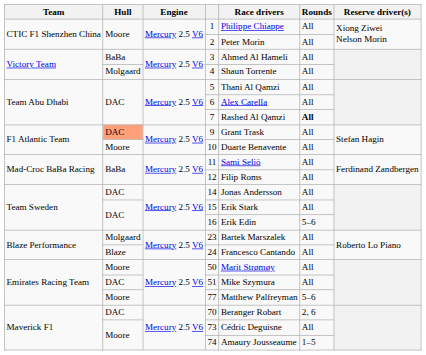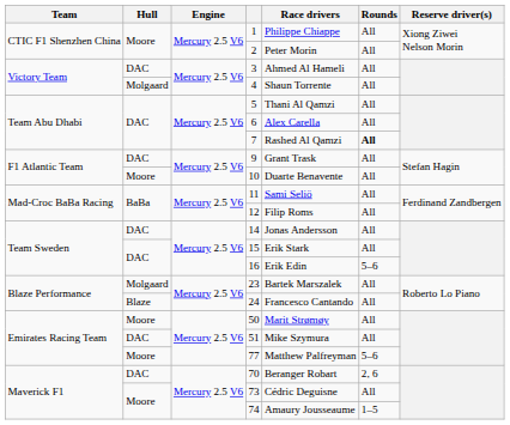 <table class="wikitable" style="font-size: 85%;">
 <tr>
 <th>Team</th>
 <th>Hull</th>
 <th>Engine</th>
 <th></th>
 <th>Race drivers</th>
 <th>Rounds</th>
 <th>Reserve driver(s)</th>
 </tr>
 <tr>
 <td rowspan=2> CTIC F1 Shenzhen China</td>
 <td rowspan=2>Moore</td>
 <td rowspan=2><a href='#'>Mercury</a> 2.5 <a href='#'>V6</a></td>
 <td align=center>1</td>
 <td> <a href='#'>Philippe Chiappe</a></td>
 <td>All</td>
 <td rowspan=2> Xiong Ziwei<br> Nelson Morin</td>
 </tr>
 <tr>
 <td align=center>2</td>
 <td> Peter Morin</td>
 <td>All</td>
 </tr>
 <tr>
 <td rowspan=2> <a href='#'>Victory Team</a></td>
-<td>BaBa</td>
+<td>DAC</td>
 <td rowspan=2><a href='#'>Mercury</a> 2.5 <a href='#'>V6</a></td>
 <td align=center>3</td>
 <td> Ahmed Al Hameli</td>
 <td>All</td>
 <th rowspan=2></th>
 </tr>
 <tr>
 <td>Molgaard</td>
 <td align=center>4</td>
 <td> Shaun Torrente</td>
 <td>All</td>
 </tr>
 <tr>
 <td rowspan=3> Team Abu Dhabi</td>
 <td rowspan=3>DAC</td>
 <td rowspan=3><a href='#'>Mercury</a> 2.5 <a href='#'>V6</a></td>
 <td align=center>5</td>
 <td> Thani Al Qamzi</td>
 <td>All</td>
 <th rowspan=3></th>
 </tr>
 <tr>
 <td align=center>6</td>
 <td> <a href='#'>Alex Carella</a></td>
 <td>All</td>
 </tr>
 <tr>
 <td align=center>7</td>
 <td> Rashed Al Qamzi</td>
 <td><strong>All</strong></td>
 </tr>
 <tr>
 <td rowspan=2> F1 Atlantic Team</td>
-<td style="background: lightsalmon;">DAC</td>
+<td>DAC</td>
 <td rowspan=2><a href='#'>Mercury</a> 2.5 <a href='#'>V6</a></td>
 <td align=center>9</td>
 <td> Grant Trask</td>
 <td>All</td>
 <td rowspan=2> Stefan Hagin</td>
 </tr>
 <tr>
 <td>Moore</td>
 <td align=center>10</td>
 <td> Duarte Benavente</td>
 <td>All</td>
 </tr>
 <tr>
 <td rowspan=2> Mad-Croc BaBa Racing</td>
 <td rowspan=2>BaBa</td>
 <td rowspan=2><a href='#'>Mercury</a> 2.5 <a href='#'>V6</a></td>
 <td align=center>11</td>
 <td> <a href='#'>Sami Seliö</a></td>
 <td>All</td>
 <td rowspan=2> Ferdinand Zandbergen</td>
 </tr>
 <tr>
 <td align=center>12</td>
 <td> Filip Roms</td>
 <td>All</td>
 </tr>
 <tr>
 <td rowspan=3> Team Sweden</td>
 <td>DAC</td>
 <td rowspan=3><a href='#'>Mercury</a> 2.5 <a href='#'>V6</a></td>
 <td align=center>14</td>
 <td> Jonas Andersson</td>
 <td>All</td>
 <th rowspan=3></th>
 </tr>
 <tr>
 <td rowspan=2>DAC</td>
 <td align=center>15</td>
 <td> Erik Stark</td>
 <td>All</td>
 </tr>
 <tr>
 <td align=center>16</td>
 <td> Erik Edin</td>
 <td>5–6</td>
 </tr>
 <tr>
 <td rowspan=2> Blaze Performance</td>
 <td>Molgaard</td>
 <td rowspan=2><a href='#'>Mercury</a> 2.5 <a href='#'>V6</a></td>
 <td align=center>23</td>
 <td> Bartek Marszalek</td>
 <td>All</td>
 <td rowspan=2> Roberto Lo Piano</td>
 </tr>
 <tr>
 <td>Blaze</td>
 <td align=center>24</td>
 <td> Francesco Cantando</td>
 <td>All</td>
 </tr>
 <tr>
 <td rowspan=3> Emirates Racing Team</td>
 <td>Moore</td>
 <td rowspan=3><a href='#'>Mercury</a> 2.5 <a href='#'>V6</a></td>
 <td align=center>50</td>
 <td> <a href='#'>Marit Strømøy</a></td>
 <td>All</td>
 <th rowspan=3></th>
 </tr>
 <tr>
 <td>DAC</td>
 <td align=center>51</td>
 <td> Mike Szymura</td>
 <td>All</td>
 </tr>
 <tr>
 <td>Moore</td>
 <td align=center>77</td>
 <td> Matthew Palfreyman</td>
 <td>5–6</td>
 </tr>
 <tr>
 <td rowspan=3> Maverick F1</td>
 <td>DAC</td>
 <td rowspan=3><a href='#'>Mercury</a> 2.5 <a href='#'>V6</a></td>
 <td align=center>70</td>
 <td> Beranger Robart</td>
 <td>2, 6</td>
 <th rowspan=3></th>
 </tr>
 <tr>
 <td rowspan=2>Moore</td>
 <td align=center>73</td>
 <td> Cédric Deguisne</td>
 <td>All</td>
 </tr>
 <tr>
 <td align=center>74</td>
 <td> Amaury Jousseaume</td>
 <td>1–5</td>
 </tr>
 </table>
